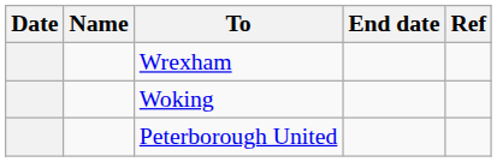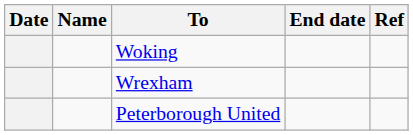 <table class="wikitable sortable plainrowheaders">
 <tr>
 <th scope=col>Date</th>
 <th scope=col>Name</th>
 <th scope=col>To</th>
 <th scope=col>End date</th>
 <th scope=col class=unsortable>Ref</th>
 </tr>
 <tr>
 <th scope=row></th>
 <td></td>
-<td><a href='#'>Wrexham</a></td>
+<td><a href='#'>Woking</a></td>
 <td></td>
 <td style="text-align:center;"></td>
 </tr>
 <tr>
 <th scope=row></th>
 <td></td>
-<td><a href='#'>Woking</a></td>
+<td><a href='#'>Wrexham</a></td>
 <td></td>
 <td style="text-align:center;"></td>
 </tr>
 <tr>
 <th scope=row></th>
 <td></td>
 <td><a href='#'>Peterborough United</a></td>
 <td></td>
 <td style="text-align:center;"></td>
 </tr>
 </table>
